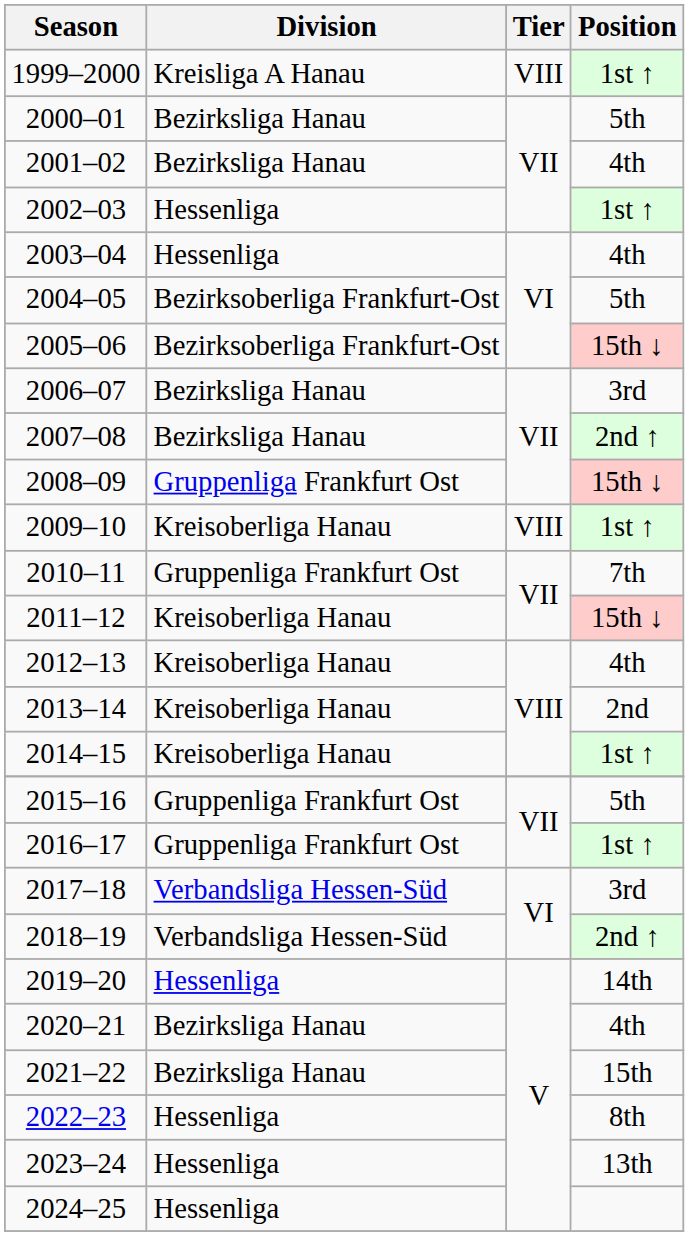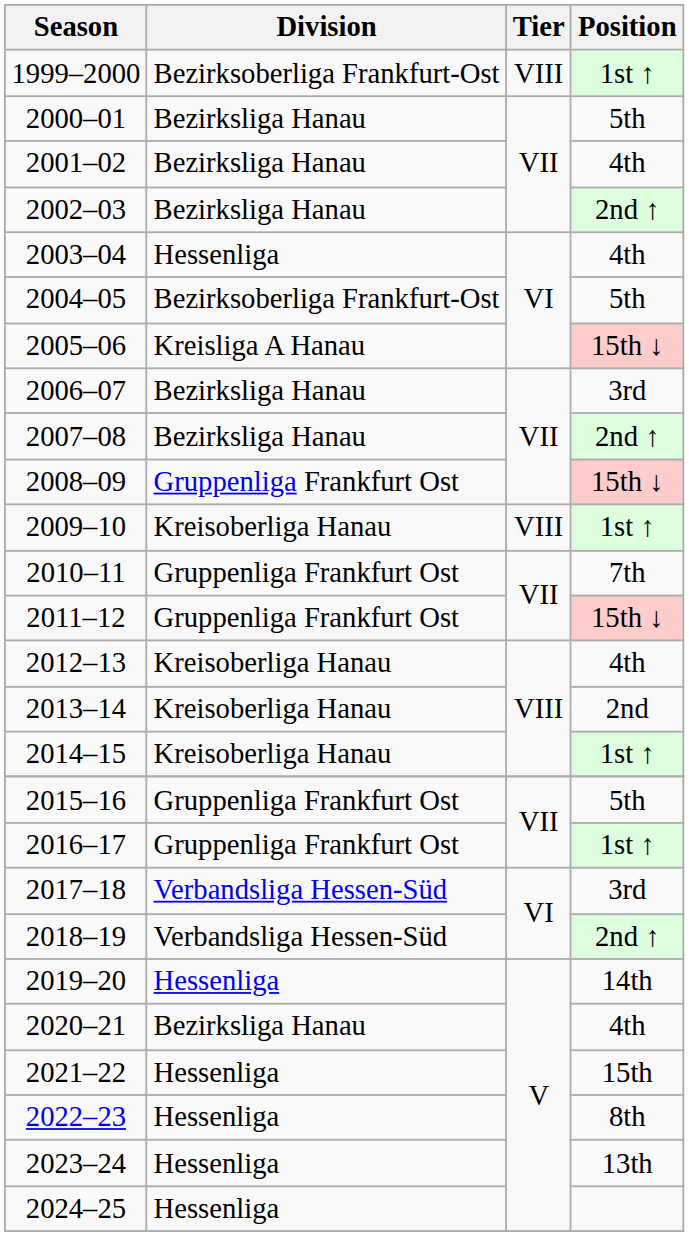 <table class="wikitable">
 <tr>
 <th>Season</th>
 <th>Division</th>
 <th>Tier</th>
 <th>Position</th>
 </tr>
 <tr align="center">
 <td>1999–2000</td>
-<td align="left">Kreisliga A Hanau</td>
+<td align="left">Bezirksoberliga Frankfurt-Ost</td>
 <td>VIII</td>
 <td style="background:#ddffdd">1st ↑</td>
 </tr>
 <tr align="center">
 <td>2000–01</td>
 <td align="left">Bezirksliga Hanau</td>
 <td rowspan=3>VII</td>
 <td>5th</td>
 </tr>
 <tr align="center">
 <td>2001–02</td>
 <td align="left">Bezirksliga Hanau</td>
 <td>4th</td>
 </tr>
 <tr align="center">
 <td>2002–03</td>
-<td align="left">Hessenliga</td>
-<td style="background:#ddffdd">1st ↑</td>
+<td align="left">Bezirksliga Hanau</td>
+<td style="background:#ddffdd">2nd ↑</td>
 </tr>
 <tr align="center">
 <td>2003–04</td>
 <td align="left">Hessenliga</td>
 <td rowspan=3>VI</td>
 <td>4th</td>
 </tr>
 <tr align="center">
 <td>2004–05</td>
 <td align="left">Bezirksoberliga Frankfurt-Ost</td>
 <td>5th</td>
 </tr>
 <tr align="center">
 <td>2005–06</td>
-<td align="left">Bezirksoberliga Frankfurt-Ost</td>
+<td align="left">Kreisliga A Hanau</td>
 <td style="background:#ffcccc">15th ↓</td>
 </tr>
 <tr align="center">
 <td>2006–07</td>
 <td align="left">Bezirksliga Hanau</td>
 <td rowspan=3>VII</td>
 <td>3rd</td>
 </tr>
 <tr align="center">
 <td>2007–08</td>
 <td align="left">Bezirksliga Hanau</td>
 <td style="background:#ddffdd">2nd ↑</td>
 </tr>
 <tr align="center">
 <td>2008–09</td>
 <td align="left"><a href='#'>Gruppenliga</a> Frankfurt Ost</td>
 <td style="background:#ffcccc">15th ↓</td>
 </tr>
 <tr align="center">
 <td>2009–10</td>
 <td align="left">Kreisoberliga Hanau</td>
 <td>VIII</td>
 <td style="background:#ddffdd">1st ↑</td>
 </tr>
 <tr align="center">
 <td>2010–11</td>
 <td align="left">Gruppenliga Frankfurt Ost</td>
 <td rowspan=2>VII</td>
 <td>7th</td>
 </tr>
 <tr align="center">
 <td>2011–12</td>
-<td align="left">Kreisoberliga Hanau</td>
+<td align="left">Gruppenliga Frankfurt Ost</td>
 <td style="background:#ffcccc">15th ↓</td>
 </tr>
 <tr align="center">
 <td>2012–13</td>
 <td align="left">Kreisoberliga Hanau</td>
 <td rowspan=3>VIII</td>
 <td>4th</td>
 </tr>
 <tr align="center">
 <td>2013–14</td>
 <td align="left">Kreisoberliga Hanau</td>
 <td>2nd</td>
 </tr>
 <tr align="center">
 <td>2014–15</td>
 <td align="left">Kreisoberliga Hanau</td>
 <td style="background:#ddffdd">1st ↑</td>
 </tr>
 <tr align="center">
 </tr>
 <tr align="center">
 <td>2015–16</td>
 <td align="left">Gruppenliga Frankfurt Ost</td>
 <td rowspan=2>VII</td>
 <td>5th</td>
 </tr>
 <tr align="center">
 <td>2016–17</td>
 <td align="left">Gruppenliga Frankfurt Ost</td>
 <td style="background:#ddffdd">1st ↑</td>
 </tr>
 <tr align="center">
 <td>2017–18</td>
 <td align="left"><a href='#'>Verbandsliga Hessen-Süd</a></td>
 <td rowspan=2>VI</td>
 <td>3rd</td>
 </tr>
 <tr align="center">
 <td>2018–19</td>
 <td align="left">Verbandsliga Hessen-Süd</td>
 <td style="background:#ddffdd">2nd ↑</td>
 </tr>
 <tr align="center">
 <td>2019–20</td>
 <td align="left"><a href='#'>Hessenliga</a></td>
 <td rowspan=6>V</td>
 <td>14th</td>
 </tr>
 <tr align="center">
 <td>2020–21</td>
 <td align="left">Bezirksliga Hanau</td>
 <td>4th</td>
 </tr>
 <tr align="center">
 <td>2021–22</td>
-<td align="left">Bezirksliga Hanau</td>
+<td align="left">Hessenliga</td>
 <td>15th</td>
 </tr>
 <tr align="center">
 <td><a href='#'>2022–23</a></td>
 <td align="left">Hessenliga</td>
 <td>8th</td>
 </tr>
 <tr align="center">
 <td>2023–24</td>
 <td align="left">Hessenliga</td>
 <td>13th</td>
 </tr>
 <tr align="center">
 <td>2024–25</td>
 <td align="left">Hessenliga</td>
 <td></td>
 </tr>
 </table>
